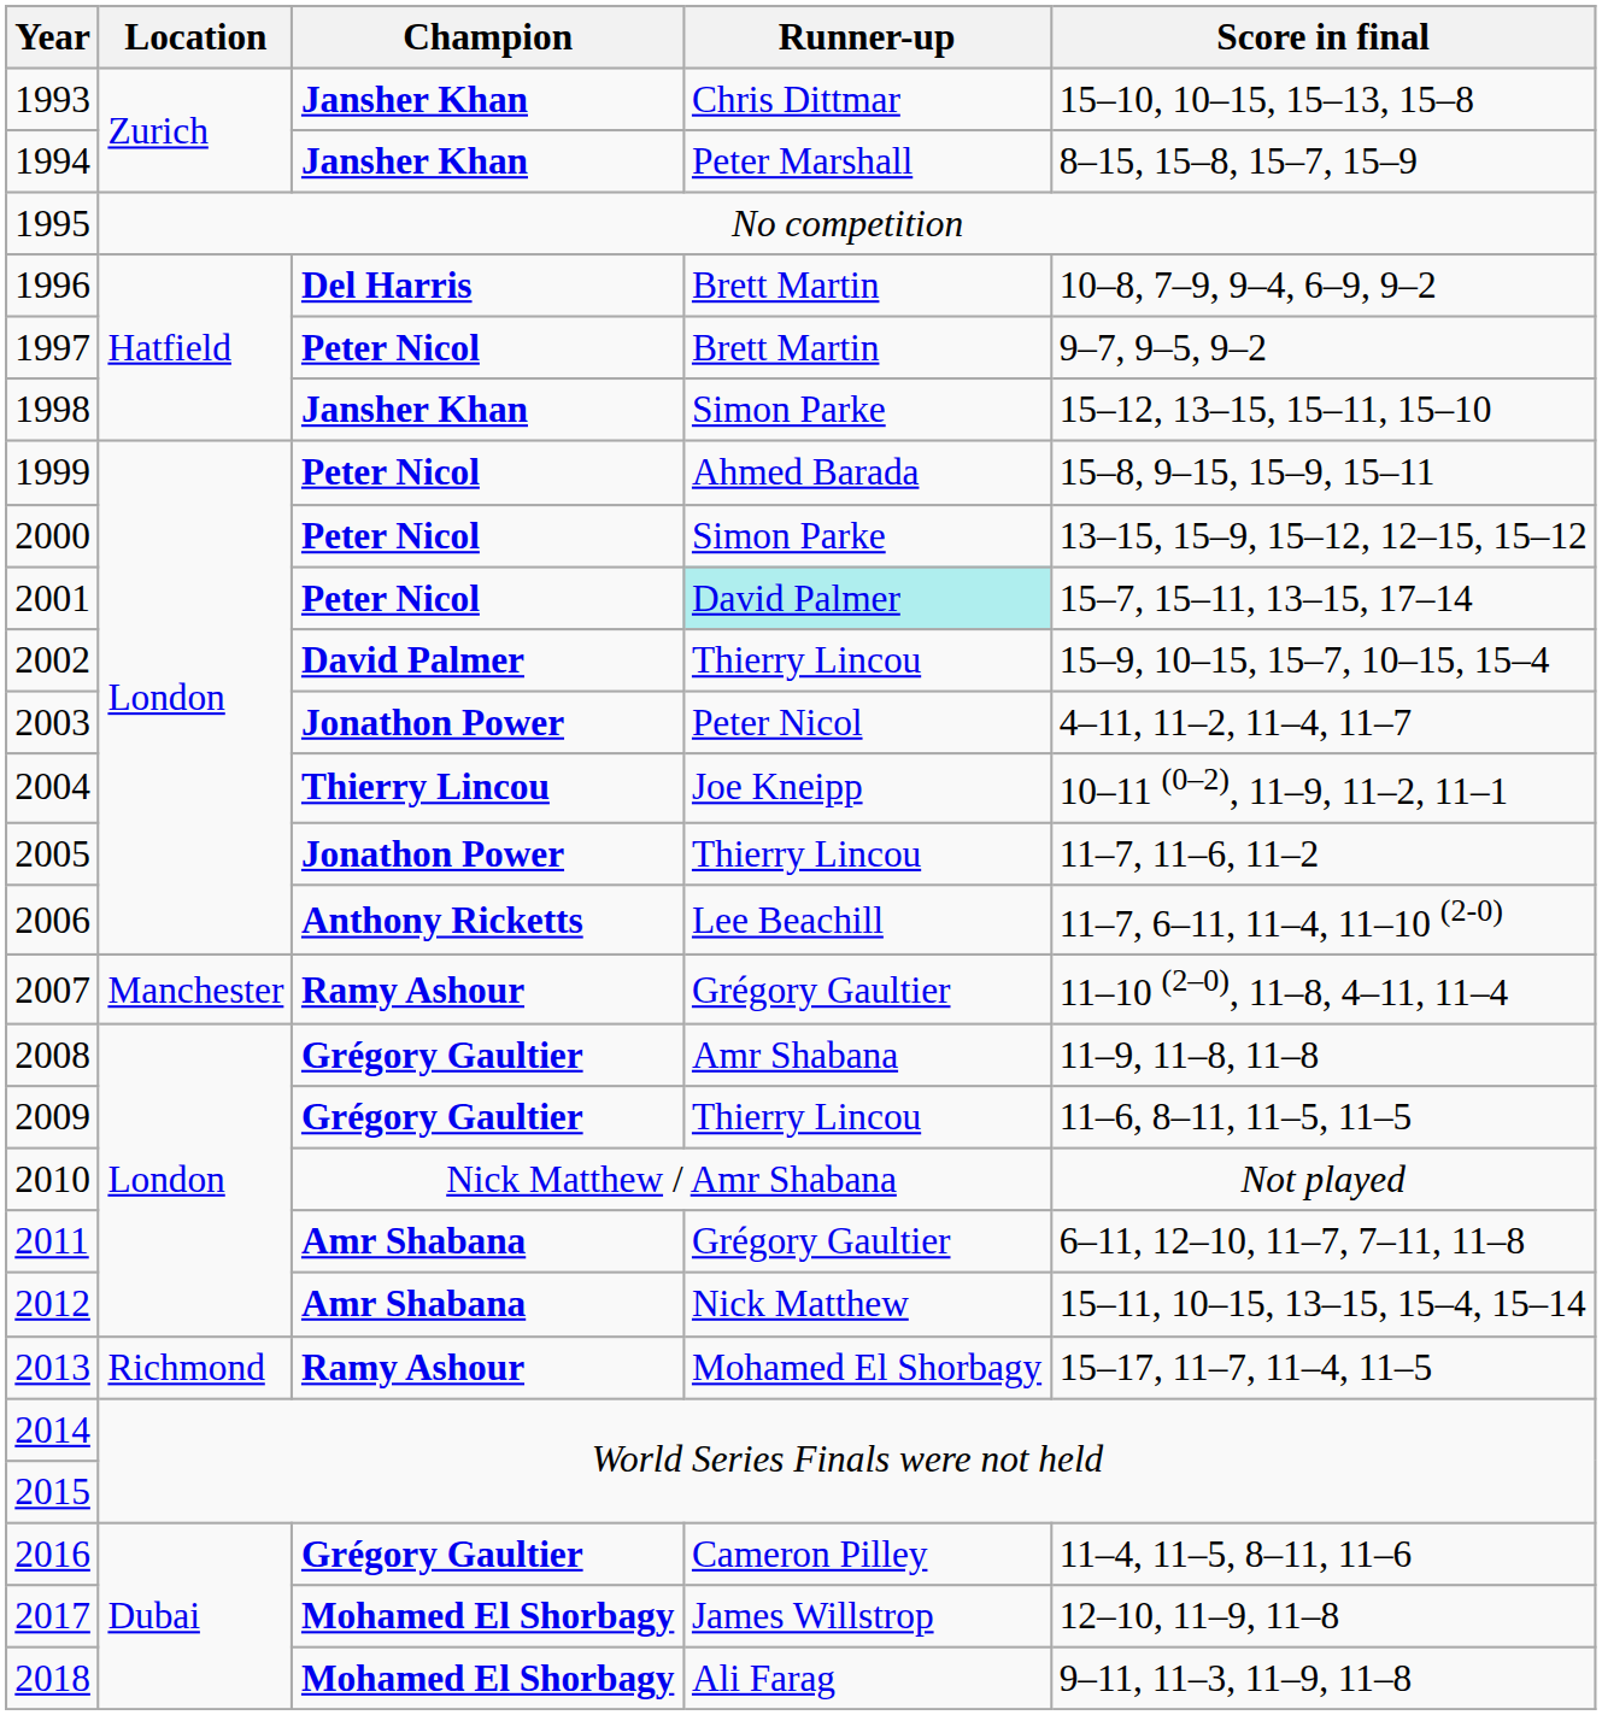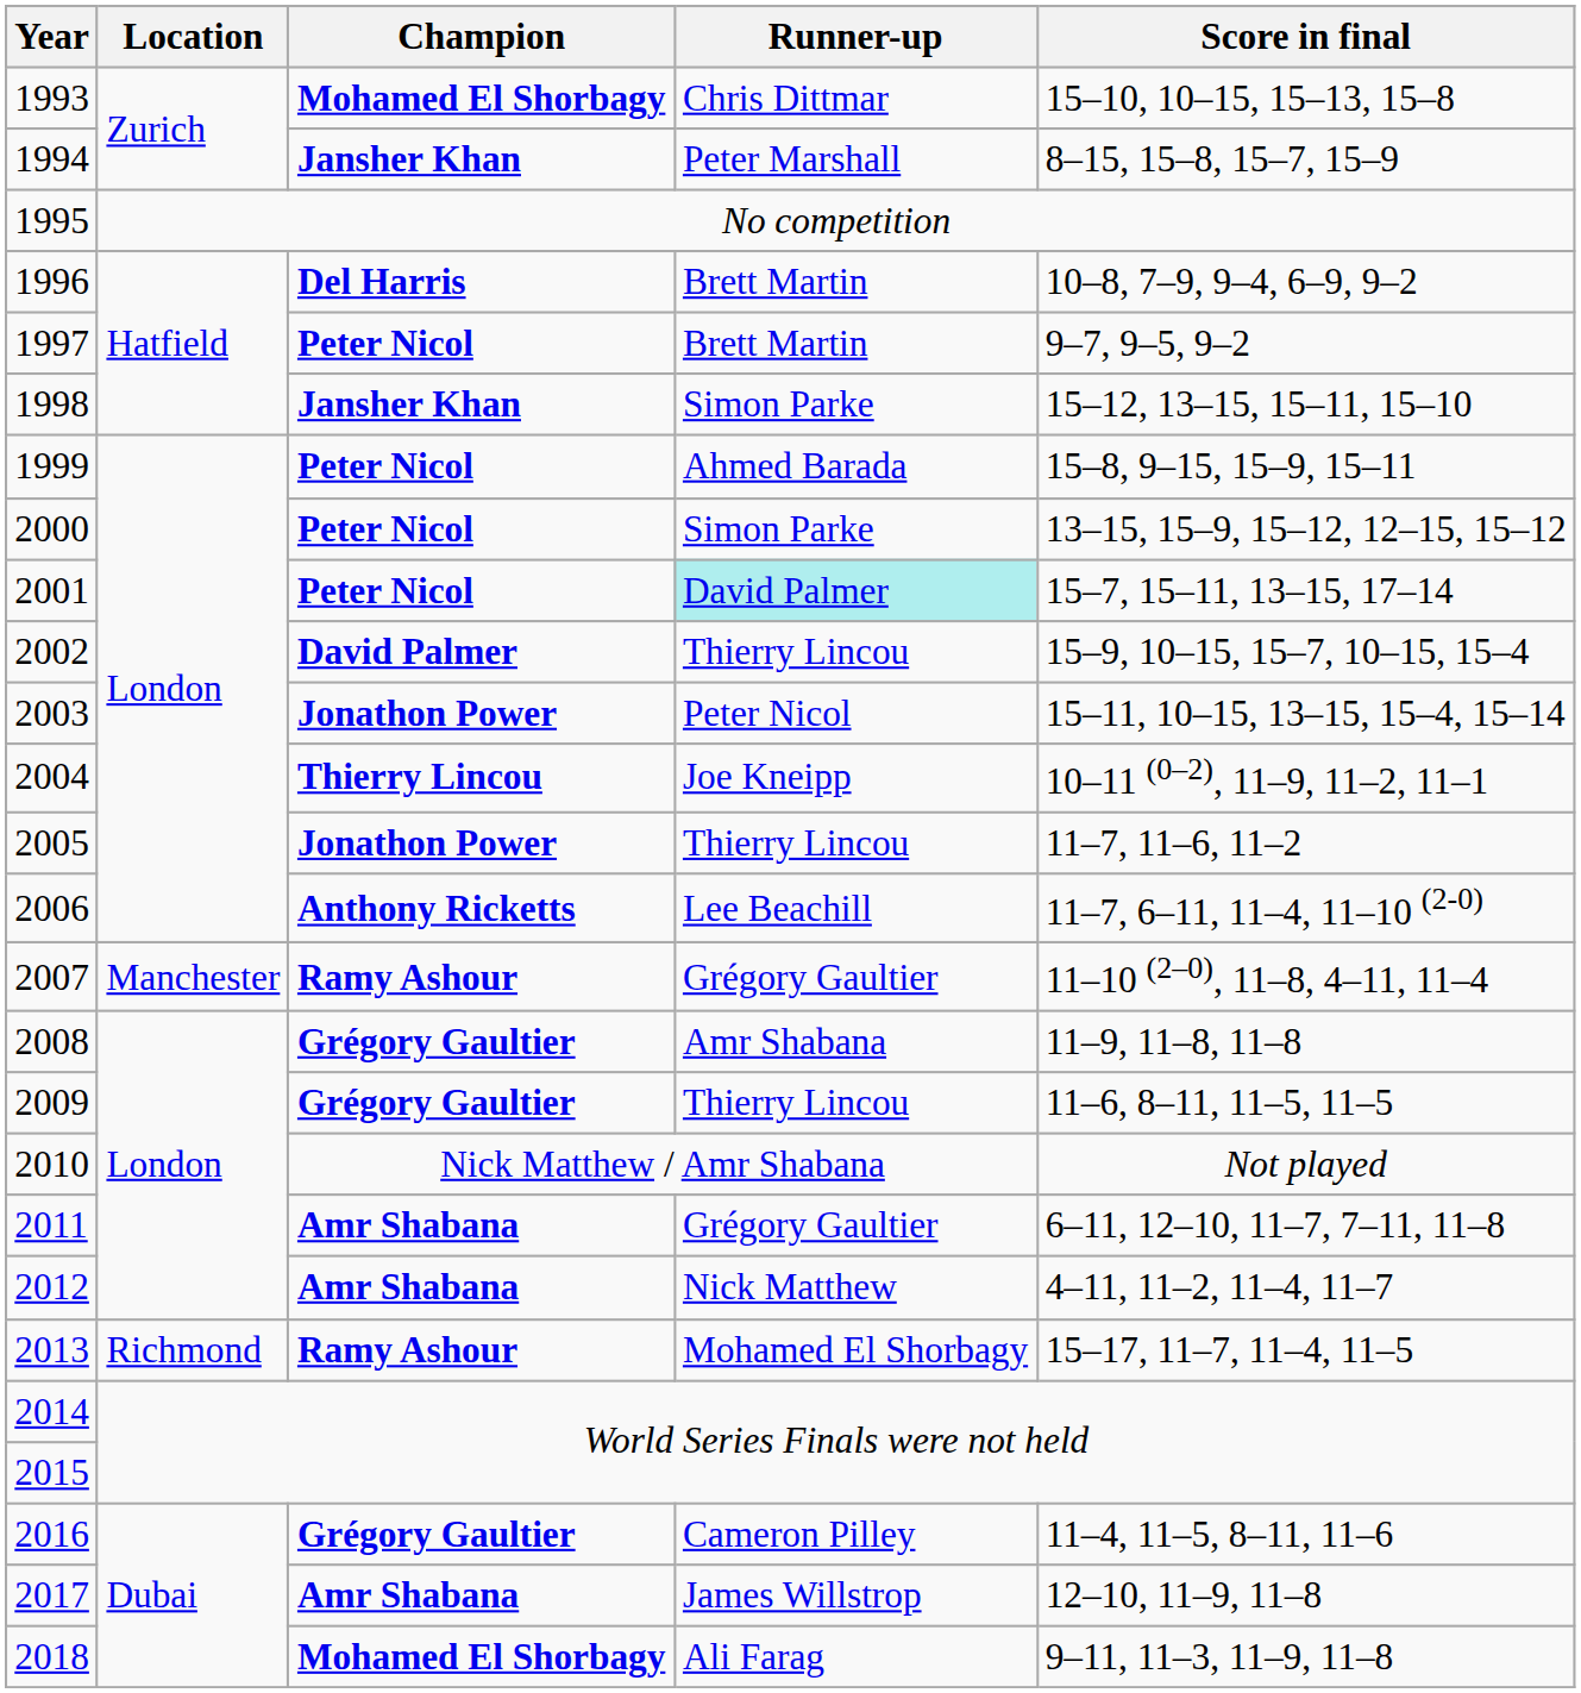 <table class="wikitable" style="font-size: 95%;">
 <tr>
 <th>Year</th>
 <th>Location</th>
 <th>Champion</th>
 <th>Runner-up</th>
 <th>Score in final</th>
 </tr>
 <tr>
 <td>1993</td>
 <td rowspan=2> <a href='#'>Zurich</a></td>
-<td> <strong><a href='#'>Jansher Khan</a></strong></td>
+<td> <strong><a href='#'>Mohamed El Shorbagy</a> </strong></td>
 <td> <a href='#'>Chris Dittmar</a></td>
 <td>15–10, 10–15, 15–13, 15–8</td>
 </tr>
 <tr>
 <td>1994</td>
 <td> <strong><a href='#'>Jansher Khan</a></strong></td>
 <td> <a href='#'>Peter Marshall</a></td>
 <td>8–15, 15–8, 15–7, 15–9</td>
 </tr>
 <tr>
 <td>1995</td>
 <td rowspan=1 colspan=4 align="center"><em>No competition</em></td>
 </tr>
 <tr>
 <td>1996</td>
 <td rowspan=3> <a href='#'>Hatfield</a></td>
 <td> <strong><a href='#'>Del Harris</a></strong></td>
 <td> <a href='#'>Brett Martin</a></td>
 <td>10–8, 7–9, 9–4, 6–9, 9–2</td>
 </tr>
 <tr>
 <td>1997</td>
 <td> <strong><a href='#'>Peter Nicol</a></strong></td>
 <td> <a href='#'>Brett Martin</a></td>
 <td>9–7, 9–5, 9–2</td>
 </tr>
 <tr>
 <td>1998</td>
 <td> <strong><a href='#'>Jansher Khan</a></strong></td>
 <td> <a href='#'>Simon Parke</a></td>
 <td>15–12, 13–15, 15–11, 15–10</td>
 </tr>
 <tr>
 <td>1999</td>
 <td rowspan=8> <a href='#'>London</a></td>
 <td> <strong><a href='#'>Peter Nicol</a></strong></td>
 <td> <a href='#'>Ahmed Barada</a></td>
 <td>15–8, 9–15, 15–9, 15–11</td>
 </tr>
 <tr>
 <td>2000</td>
 <td> <strong><a href='#'>Peter Nicol</a></strong></td>
 <td> <a href='#'>Simon Parke</a></td>
 <td>13–15, 15–9, 15–12, 12–15, 15–12</td>
 </tr>
 <tr>
 <td>2001</td>
 <td> <strong><a href='#'>Peter Nicol</a></strong></td>
 <td style="background: paleturquoise;"> <a href='#'>David Palmer</a></td>
 <td>15–7, 15–11, 13–15, 17–14</td>
 </tr>
 <tr>
 <td>2002</td>
 <td> <strong><a href='#'>David Palmer</a></strong></td>
 <td> <a href='#'>Thierry Lincou</a></td>
 <td>15–9, 10–15, 15–7, 10–15, 15–4</td>
 </tr>
 <tr>
 <td>2003</td>
 <td> <strong><a href='#'>Jonathon Power</a></strong></td>
 <td> <a href='#'>Peter Nicol</a></td>
-<td>4–11, 11–2, 11–4, 11–7</td>
+<td>15–11, 10–15, 13–15, 15–4, 15–14</td>
 </tr>
 <tr>
 <td>2004</td>
 <td> <strong><a href='#'>Thierry Lincou</a></strong></td>
 <td> <a href='#'>Joe Kneipp</a></td>
 <td>10–11 <sup>(0–2)</sup>, 11–9, 11–2, 11–1</td>
 </tr>
 <tr>
 <td>2005</td>
 <td> <strong><a href='#'>Jonathon Power</a></strong></td>
 <td> <a href='#'>Thierry Lincou</a></td>
 <td>11–7, 11–6, 11–2</td>
 </tr>
 <tr>
 <td>2006</td>
 <td> <strong><a href='#'>Anthony Ricketts</a></strong></td>
 <td> <a href='#'>Lee Beachill</a></td>
 <td>11–7, 6–11, 11–4, 11–10 <sup>(2-0)</sup></td>
 </tr>
 <tr>
 <td>2007</td>
 <td> <a href='#'>Manchester</a></td>
 <td> <strong><a href='#'>Ramy Ashour</a></strong></td>
 <td> <a href='#'>Grégory Gaultier</a></td>
 <td>11–10 <sup>(2–0)</sup>, 11–8, 4–11, 11–4</td>
 </tr>
 <tr>
 <td>2008</td>
 <td rowspan=5> <a href='#'>London</a></td>
 <td> <strong><a href='#'>Grégory Gaultier</a></strong></td>
 <td> <a href='#'>Amr Shabana</a></td>
 <td>11–9, 11–8, 11–8</td>
 </tr>
 <tr>
 <td>2009</td>
 <td> <strong><a href='#'>Grégory Gaultier</a></strong></td>
 <td> <a href='#'>Thierry Lincou</a></td>
 <td>11–6, 8–11, 11–5, 11–5</td>
 </tr>
 <tr>
 <td>2010</td>
 <td rowspan=1 colspan=2 align="center"> <a href='#'>Nick Matthew</a> /  <a href='#'>Amr Shabana</a></td>
 <td rowspan=1 colspan=1 align="center"><em>Not played</em></td>
 </tr>
 <tr>
 <td><a href='#'>2011</a></td>
 <td> <strong><a href='#'>Amr Shabana</a></strong></td>
 <td> <a href='#'>Grégory Gaultier</a></td>
 <td>6–11, 12–10, 11–7, 7–11, 11–8</td>
 </tr>
 <tr>
 <td><a href='#'>2012</a></td>
 <td> <strong><a href='#'>Amr Shabana</a></strong></td>
 <td> <a href='#'>Nick Matthew</a></td>
-<td>15–11, 10–15, 13–15, 15–4, 15–14</td>
+<td>4–11, 11–2, 11–4, 11–7</td>
 </tr>
 <tr>
 <td><a href='#'>2013</a></td>
 <td> <a href='#'>Richmond</a></td>
 <td> <strong><a href='#'>Ramy Ashour</a></strong></td>
 <td> <a href='#'>Mohamed El Shorbagy</a></td>
 <td>15–17, 11–7, 11–4, 11–5</td>
 </tr>
 <tr>
 <td><a href='#'>2014</a></td>
 <td rowspan=2 colspan=4 align="center"><em>World Series Finals were not held</em></td>
 </tr>
 <tr>
 <td><a href='#'>2015</a></td>
 </tr>
 <tr>
 <td><a href='#'>2016</a></td>
 <td rowspan=3> <a href='#'>Dubai</a></td>
 <td> <strong><a href='#'>Grégory Gaultier</a> </strong></td>
 <td> <a href='#'>Cameron Pilley</a></td>
 <td>11–4, 11–5, 8–11, 11–6</td>
 </tr>
 <tr>
 <td><a href='#'>2017</a></td>
-<td> <strong><a href='#'>Mohamed El Shorbagy</a> </strong></td>
+<td> <strong><a href='#'>Amr Shabana</a></strong></td>
 <td> <a href='#'>James Willstrop</a></td>
 <td>12–10, 11–9, 11–8</td>
 </tr>
 <tr>
 <td><a href='#'>2018</a></td>
 <td> <strong><a href='#'>Mohamed El Shorbagy</a></strong></td>
 <td> <a href='#'>Ali Farag</a></td>
 <td>9–11, 11–3, 11–9, 11–8</td>
 </tr>
 </table>
